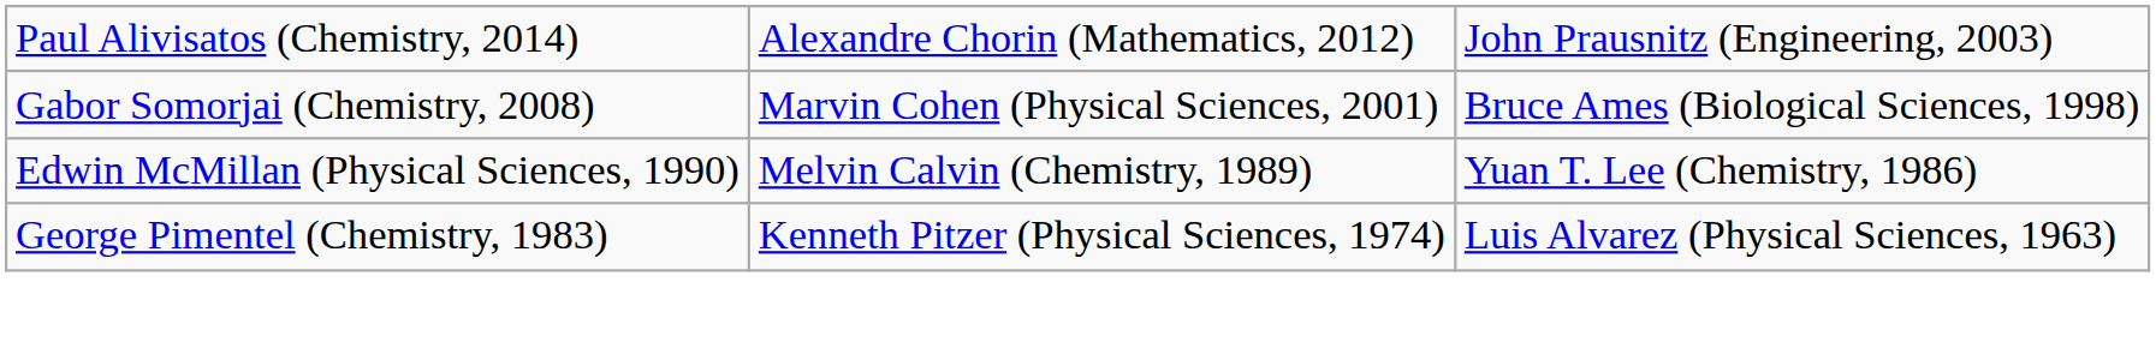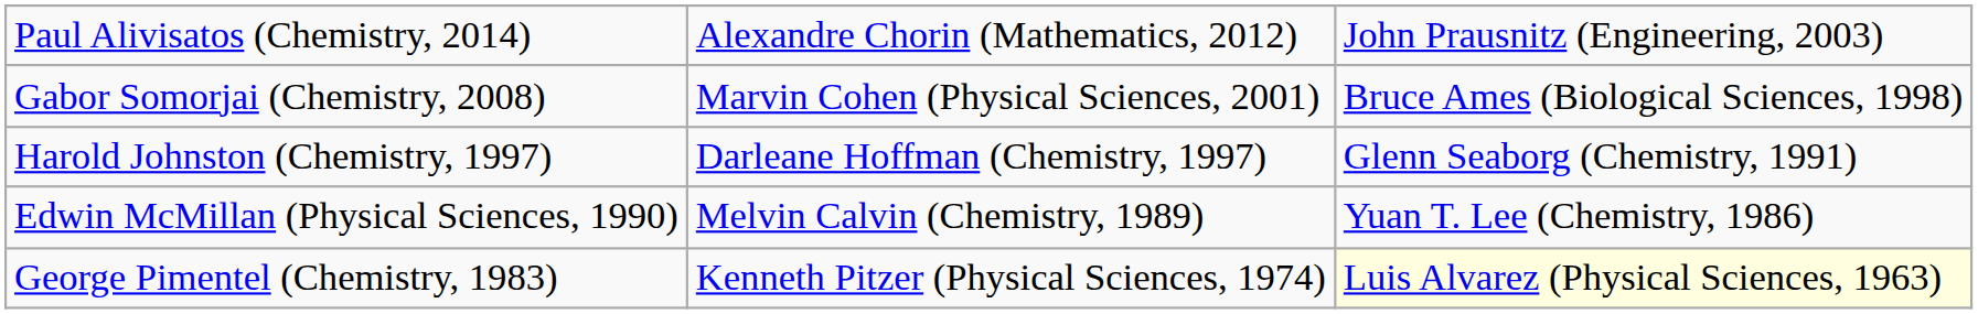 <table class="wikitable">
 <tr>
 <td><a href='#'>Paul Alivisatos</a> (Chemistry, 2014)</td>
 <td><a href='#'>Alexandre Chorin</a> (Mathematics, 2012)</td>
 <td><a href='#'>John Prausnitz</a> (Engineering, 2003)</td>
 </tr>
 <tr>
 <td><a href='#'>Gabor Somorjai</a> (Chemistry, 2008)</td>
 <td><a href='#'>Marvin Cohen</a> (Physical Sciences, 2001)</td>
 <td><a href='#'>Bruce Ames</a> (Biological Sciences, 1998)</td>
 </tr>
 <tr>
+<td><a href='#'>Harold Johnston</a> (Chemistry, 1997)</td>
+<td><a href='#'>Darleane Hoffman</a> (Chemistry, 1997)</td>
+<td><a href='#'>Glenn Seaborg</a> (Chemistry, 1991)</td>
+</tr>
+<tr>
 <td><a href='#'>Edwin McMillan</a> (Physical Sciences, 1990)</td>
 <td><a href='#'>Melvin Calvin</a> (Chemistry, 1989)</td>
 <td><a href='#'>Yuan T. Lee</a> (Chemistry, 1986)</td>
 </tr>
 <tr>
 <td><a href='#'>George Pimentel</a> (Chemistry, 1983)</td>
 <td><a href='#'>Kenneth Pitzer</a> (Physical Sciences, 1974)</td>
-<td><a href='#'>Luis Alvarez</a> (Physical Sciences, 1963)</td>
+<td style="background: lightyellow;"><a href='#'>Luis Alvarez</a> (Physical Sciences, 1963)</td>
 </tr>
 </table>
